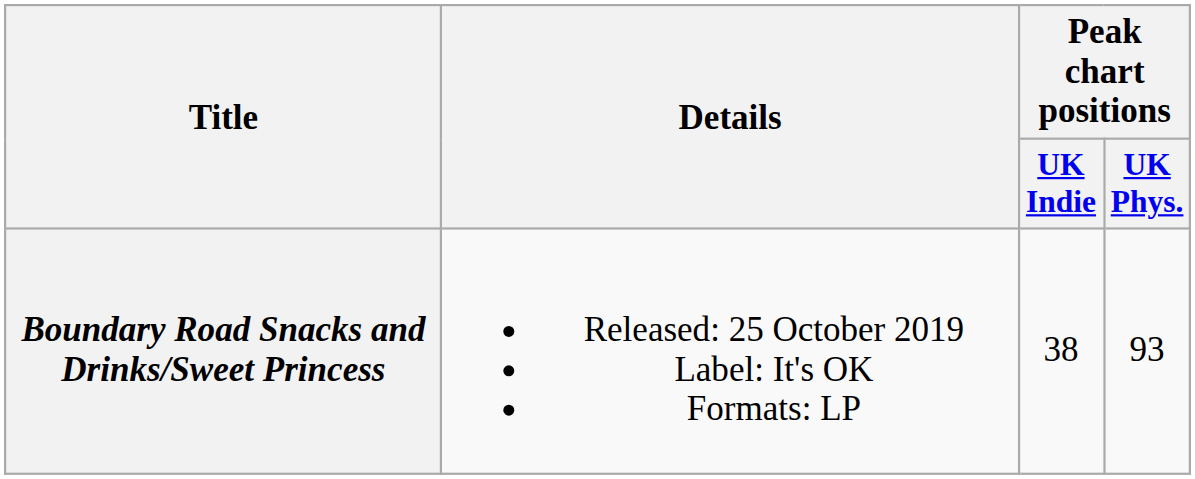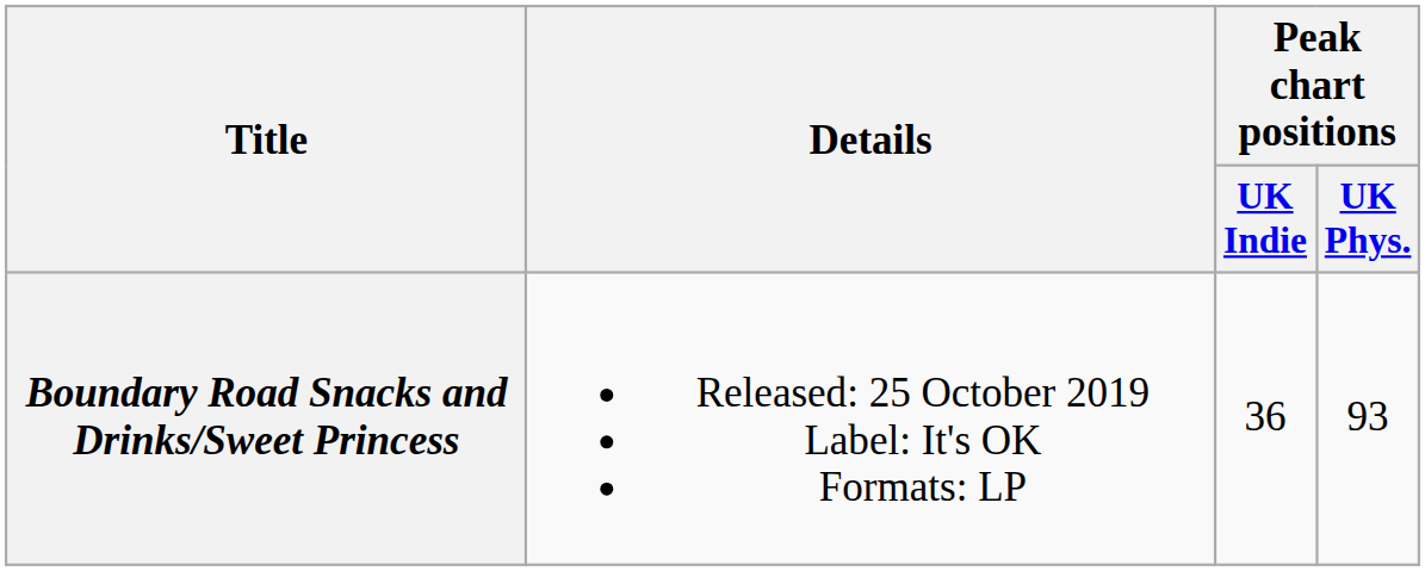 <table class="wikitable plainrowheaders" style="text-align:center;" border="1">
 <tr>
 <th scope="col" rowspan="2" style="width:12em;">Title</th>
 <th scope="col" rowspan="2" style="width:16em;">Details</th>
 <th scope="col" colspan="2">Peak chart positions</th>
 </tr>
 <tr>
 <th scope="col" style="width:2em;font-size:90%;"><a href='#'>UK<br>Indie</a><br></th>
 <th scope="col" style="width:2em;font-size:90%;"><a href='#'>UK<br>Phys.</a><br></th>
 </tr>
 <tr>
 <th scope="row"><em>Boundary Road Snacks and Drinks/Sweet Princess</em></th>
 <td><br><ul><li>Released: 25 October 2019</li><li>Label: It's OK</li><li>Formats: LP</li></ul></td>
-<td>38</td>
+<td>36</td>
 <td>93</td>
 </tr>
 </table>
